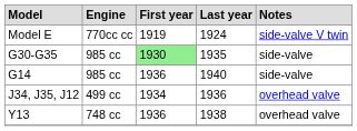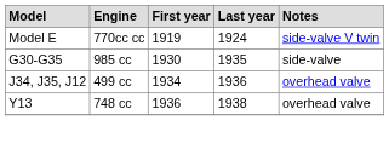 <table class="toccolours" border="1" cellpadding="4" style="border-collapse:collapse">
 <tr style="background:#dedede;">
 <td><strong>Model</strong></td>
 <td><strong>Engine</strong></td>
 <td><strong>First year</strong></td>
 <td><strong>Last year</strong></td>
 <td><strong>Notes</strong></td>
 </tr>
 <tr>
 <td>Model E</td>
 <td>770cc cc</td>
 <td>1919</td>
 <td>1924</td>
 <td><a href='#'>side-valve V twin</a></td>
 </tr>
 <tr>
 <td>G30-G35</td>
 <td>985 cc</td>
-<td style="background: lightgreen;">1930</td>
+<td>1930</td>
 <td>1935</td>
-<td>side-valve</td>
-</tr>
-<tr>
-<td>G14</td>
-<td>985 cc</td>
-<td>1936</td>
-<td>1940</td>
 <td>side-valve</td>
 </tr>
 <tr>
 <td>J34, J35, J12</td>
 <td>499 cc</td>
 <td>1934</td>
 <td>1936</td>
 <td><a href='#'>overhead valve</a></td>
 </tr>
 <tr>
 <td>Y13</td>
 <td>748 cc</td>
 <td>1936</td>
 <td>1938</td>
 <td>overhead valve</td>
 </tr>
 <tr>
 </tr>
 </table>
